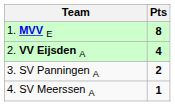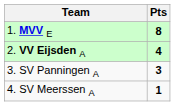 <table class="wikitable" style="text-align:center; float:left; margin-right:1em">
 <tr>
 <th style="width:200px">Team</th>
 <th width=20>Pts</th>
 </tr>
 <tr bgcolor=ccffcc>
 <td align=left>1. <strong><a href='#'>MVV</a></strong> <sub>E</sub></td>
 <td><strong>8</strong></td>
 </tr>
 <tr bgcolor=ccffcc>
 <td align=left>2. <strong>VV Eijsden</strong> <sub>A</sub></td>
 <td><strong>4</strong></td>
 </tr>
 <tr>
 <td align=left>3. SV Panningen <sub>A</sub></td>
-<td><strong>2</strong></td>
+<td><strong>3</strong></td>
 </tr>
 <tr>
 <td align=left>4. SV Meerssen <sub>A</sub></td>
 <td><strong>1</strong></td>
 </tr>
 </table>
